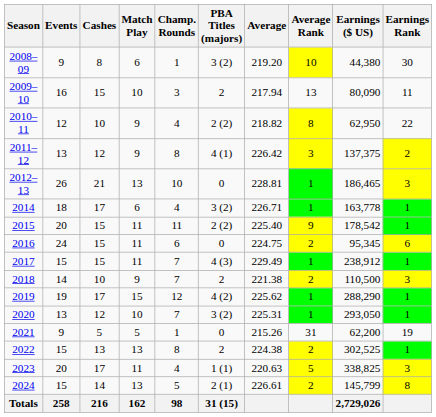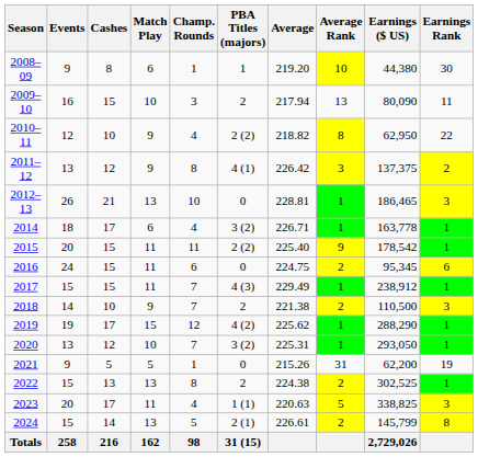 <table class="wikitable" style="text-align:center">
 <tr>
 <th>Season</th>
 <th>Events</th>
 <th>Cashes</th>
 <th>Match<br>Play</th>
 <th>Champ.<br>Rounds</th>
 <th>PBA Titles<br>(majors)</th>
 <th>Average</th>
 <th>Average<br>Rank</th>
 <th>Earnings<br>($ US)</th>
 <th>Earnings<br>Rank</th>
 </tr>
 <tr>
 <td><a href='#'>2008–09</a></td>
 <td>9</td>
 <td>8</td>
 <td>6</td>
 <td>1</td>
-<td>3 (2)</td>
+<td>1</td>
 <td>219.20</td>
 <td style="background:yellow;">10</td>
 <td align=right>44,380</td>
 <td>30</td>
 </tr>
 <tr>
 <td><a href='#'>2009–10</a></td>
 <td>16</td>
 <td>15</td>
 <td>10</td>
 <td>3</td>
 <td>2</td>
 <td>217.94</td>
 <td>13</td>
 <td align=right>80,090</td>
 <td>11</td>
 </tr>
 <tr>
 <td><a href='#'>2010–11</a></td>
 <td>12</td>
 <td>10</td>
 <td>9</td>
 <td>4</td>
 <td>2 (2)</td>
 <td>218.82</td>
 <td style="background:yellow;">8</td>
 <td align=right>62,950</td>
 <td>22</td>
 </tr>
 <tr>
 <td><a href='#'>2011–12</a></td>
 <td>13</td>
 <td>12</td>
 <td>9</td>
 <td>8</td>
 <td>4 (1)</td>
 <td>226.42</td>
 <td style="background:yellow;">3</td>
 <td align=right>137,375</td>
 <td style="background:yellow;">2</td>
 </tr>
 <tr>
 <td><a href='#'>2012–13</a></td>
 <td>26</td>
 <td>21</td>
 <td>13</td>
 <td>10</td>
 <td>0</td>
 <td>228.81</td>
 <td style="background:lime;">1</td>
 <td align=right>186,465</td>
 <td style="background:yellow;">3</td>
 </tr>
 <tr>
 <td><a href='#'>2014</a></td>
 <td>18</td>
 <td>17</td>
 <td>6</td>
 <td>4</td>
 <td>3 (2)</td>
 <td>226.71</td>
 <td style="background:lime;">1</td>
 <td align=right>163,778</td>
 <td style="background:lime;">1</td>
 </tr>
 <tr>
 <td><a href='#'>2015</a></td>
 <td>20</td>
 <td>15</td>
 <td>11</td>
 <td>11</td>
 <td>2 (2)</td>
 <td>225.40</td>
 <td style="background:yellow;">9</td>
 <td align=right>178,542</td>
 <td style="background:lime;">1</td>
 </tr>
 <tr>
 <td><a href='#'>2016</a></td>
 <td>24</td>
 <td>15</td>
 <td>11</td>
 <td>6</td>
 <td>0</td>
 <td>224.75</td>
 <td style="background:yellow;">2</td>
 <td align=right>95,345</td>
 <td style="background:yellow;">6</td>
 </tr>
 <tr>
 <td><a href='#'>2017</a></td>
 <td>15</td>
 <td>15</td>
 <td>11</td>
 <td>7</td>
 <td>4 (3)</td>
 <td>229.49</td>
 <td style="background:lime;">1</td>
 <td align=right>238,912</td>
 <td style="background:lime;">1</td>
 </tr>
 <tr>
 <td><a href='#'>2018</a></td>
 <td>14</td>
 <td>10</td>
 <td>9</td>
 <td>7</td>
 <td>2</td>
 <td>221.38</td>
 <td style="background:yellow;">2</td>
 <td align=right>110,500</td>
 <td style="background:yellow;">3</td>
 </tr>
 <tr>
 <td><a href='#'>2019</a></td>
 <td>19</td>
 <td>17</td>
 <td>15</td>
 <td>12</td>
 <td>4 (2)</td>
 <td>225.62</td>
 <td style="background:lime;">1</td>
 <td align=right>288,290</td>
 <td style="background:lime;">1</td>
 </tr>
 <tr>
 <td><a href='#'>2020</a></td>
 <td>13</td>
 <td>12</td>
 <td>10</td>
 <td>7</td>
 <td>3 (2)</td>
 <td>225.31</td>
 <td style="background:lime;">1</td>
 <td align=right>293,050</td>
 <td style="background:lime;">1</td>
 </tr>
 <tr>
 <td><a href='#'>2021</a></td>
 <td>9</td>
 <td>5</td>
 <td>5</td>
 <td>1</td>
 <td>0</td>
 <td>215.26</td>
 <td>31</td>
 <td align=right>62,200</td>
 <td>19</td>
 </tr>
 <tr>
 <td><a href='#'>2022</a></td>
 <td>15</td>
 <td>13</td>
 <td>13</td>
 <td>8</td>
 <td>2</td>
 <td>224.38</td>
 <td style="background:yellow;">2</td>
 <td align=right>302,525</td>
 <td style="background:lime;">1</td>
 </tr>
 <tr>
 <td><a href='#'>2023</a></td>
 <td>20</td>
 <td>17</td>
 <td>11</td>
 <td>4</td>
 <td>1 (1)</td>
 <td>220.63</td>
 <td style="background:yellow;">5</td>
 <td align=right>338,825</td>
 <td style="background:yellow;">3</td>
 </tr>
 <tr>
 <td><a href='#'>2024</a></td>
 <td>15</td>
 <td>14</td>
 <td>13</td>
 <td>5</td>
 <td>2 (1)</td>
 <td>226.61</td>
 <td style="background:yellow;">2</td>
 <td align=right>145,799</td>
 <td style="background:yellow;">8</td>
 </tr>
 <tr>
 <th>Totals</th>
 <th>258</th>
 <th>216</th>
 <th>162</th>
 <th>98</th>
 <th>31 (15)</th>
 <th></th>
 <th></th>
 <th align=right>2,729,026</th>
 <th></th>
 </tr>
 </table>
